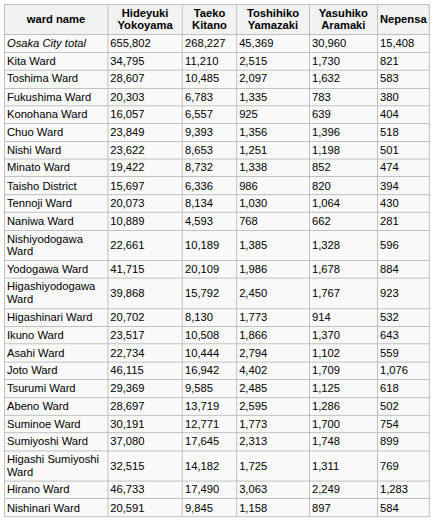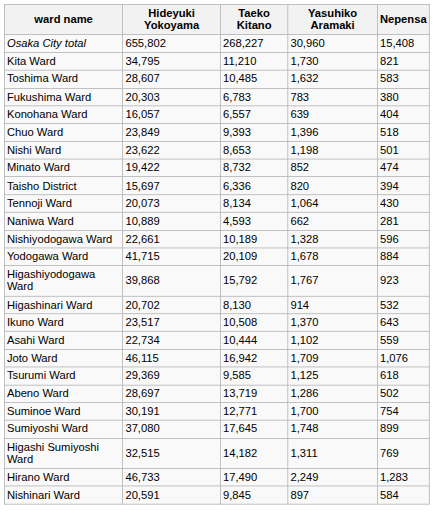 <table class="wikitable">
 <tr>
 <th>ward name</th>
 <th>Hideyuki Yokoyama</th>
 <th>Taeko Kitano</th>
-<th>Toshihiko Yamazaki</th>
 <th>Yasuhiko Aramaki</th>
 <th>Nepensa</th>
 </tr>
 <tr>
 <td><em>Osaka City total</em></td>
 <td>655,802</td>
 <td>268,227</td>
-<td>45,369</td>
 <td>30,960</td>
 <td>15,408</td>
 </tr>
 <tr>
 <td>Kita Ward</td>
 <td>34,795</td>
 <td>11,210</td>
-<td>2,515</td>
 <td>1,730</td>
 <td>821</td>
 </tr>
 <tr>
 <td>Toshima Ward</td>
 <td>28,607</td>
 <td>10,485</td>
-<td>2,097</td>
 <td>1,632</td>
 <td>583</td>
 </tr>
 <tr>
 <td>Fukushima Ward</td>
 <td>20,303</td>
 <td>6,783</td>
-<td>1,335</td>
 <td>783</td>
 <td>380</td>
 </tr>
 <tr>
 <td>Konohana Ward</td>
 <td>16,057</td>
 <td>6,557</td>
-<td>925</td>
 <td>639</td>
 <td>404</td>
 </tr>
 <tr>
 <td>Chuo Ward</td>
 <td>23,849</td>
 <td>9,393</td>
-<td>1,356</td>
 <td>1,396</td>
 <td>518</td>
 </tr>
 <tr>
 <td>Nishi Ward</td>
 <td>23,622</td>
 <td>8,653</td>
-<td>1,251</td>
 <td>1,198</td>
 <td>501</td>
 </tr>
 <tr>
 <td>Minato Ward</td>
 <td>19,422</td>
 <td>8,732</td>
-<td>1,338</td>
 <td>852</td>
 <td>474</td>
 </tr>
 <tr>
 <td>Taisho District</td>
 <td>15,697</td>
 <td>6,336</td>
-<td>986</td>
 <td>820</td>
 <td>394</td>
 </tr>
 <tr>
 <td>Tennoji Ward</td>
 <td>20,073</td>
 <td>8,134</td>
-<td>1,030</td>
 <td>1,064</td>
 <td>430</td>
 </tr>
 <tr>
 <td>Naniwa Ward</td>
 <td>10,889</td>
 <td>4,593</td>
-<td>768</td>
 <td>662</td>
 <td>281</td>
 </tr>
 <tr>
 <td>Nishiyodogawa Ward</td>
 <td>22,661</td>
 <td>10,189</td>
-<td>1,385</td>
 <td>1,328</td>
 <td>596</td>
 </tr>
 <tr>
 <td>Yodogawa Ward</td>
 <td>41,715</td>
 <td>20,109</td>
-<td>1,986</td>
 <td>1,678</td>
 <td>884</td>
 </tr>
 <tr>
 <td>Higashiyodogawa Ward</td>
 <td>39,868</td>
 <td>15,792</td>
-<td>2,450</td>
 <td>1,767</td>
 <td>923</td>
 </tr>
 <tr>
 <td>Higashinari Ward</td>
 <td>20,702</td>
 <td>8,130</td>
-<td>1,773</td>
 <td>914</td>
 <td>532</td>
 </tr>
 <tr>
 <td>Ikuno Ward</td>
 <td>23,517</td>
 <td>10,508</td>
-<td>1,866</td>
 <td>1,370</td>
 <td>643</td>
 </tr>
 <tr>
 <td>Asahi Ward</td>
 <td>22,734</td>
 <td>10,444</td>
-<td>2,794</td>
 <td>1,102</td>
 <td>559</td>
 </tr>
 <tr>
 <td>Joto Ward</td>
 <td>46,115</td>
 <td>16,942</td>
-<td>4,402</td>
 <td>1,709</td>
 <td>1,076</td>
 </tr>
 <tr>
 <td>Tsurumi Ward</td>
 <td>29,369</td>
 <td>9,585</td>
-<td>2,485</td>
 <td>1,125</td>
 <td>618</td>
 </tr>
 <tr>
 <td>Abeno Ward</td>
 <td>28,697</td>
 <td>13,719</td>
-<td>2,595</td>
 <td>1,286</td>
 <td>502</td>
 </tr>
 <tr>
 <td>Suminoe Ward</td>
 <td>30,191</td>
 <td>12,771</td>
-<td>1,773</td>
 <td>1,700</td>
 <td>754</td>
 </tr>
 <tr>
 <td>Sumiyoshi Ward</td>
 <td>37,080</td>
 <td>17,645</td>
-<td>2,313</td>
 <td>1,748</td>
 <td>899</td>
 </tr>
 <tr>
 <td>Higashi Sumiyoshi Ward</td>
 <td>32,515</td>
 <td>14,182</td>
-<td>1,725</td>
 <td>1,311</td>
 <td>769</td>
 </tr>
 <tr>
 <td>Hirano Ward</td>
 <td>46,733</td>
 <td>17,490</td>
-<td>3,063</td>
 <td>2,249</td>
 <td>1,283</td>
 </tr>
 <tr>
 <td>Nishinari Ward</td>
 <td>20,591</td>
 <td>9,845</td>
-<td>1,158</td>
 <td>897</td>
 <td>584</td>
 </tr>
 </table>
